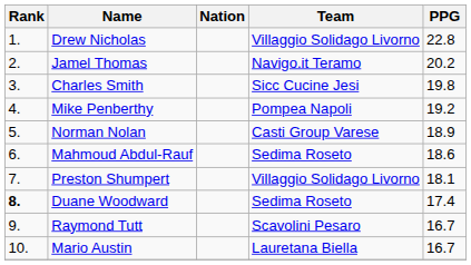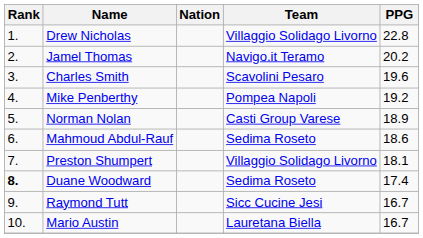 <table class="wikitable">
 <tr>
 <th width=40>Rank</th>
 <th>Name</th>
 <th width=40>Nation</th>
 <th>Team</th>
 <th width=40>PPG</th>
 </tr>
 <tr>
 <td>1.</td>
 <td><a href='#'>Drew Nicholas</a></td>
 <td></td>
 <td><a href='#'>Villaggio Solidago Livorno</a></td>
 <td>22.8</td>
 </tr>
 <tr>
 <td>2.</td>
 <td><a href='#'>Jamel Thomas</a></td>
 <td></td>
 <td><a href='#'>Navigo.it Teramo</a></td>
 <td>20.2</td>
 </tr>
 <tr>
 <td>3.</td>
 <td><a href='#'>Charles Smith</a></td>
 <td></td>
-<td><a href='#'>Sicc Cucine Jesi</a></td>
-<td>19.8</td>
+<td><a href='#'>Scavolini Pesaro</a></td>
+<td>19.6</td>
 </tr>
 <tr>
 <td>4.</td>
 <td><a href='#'>Mike Penberthy</a></td>
 <td></td>
 <td><a href='#'>Pompea Napoli</a></td>
 <td>19.2</td>
 </tr>
 <tr>
 <td>5.</td>
 <td><a href='#'>Norman Nolan</a></td>
 <td></td>
 <td><a href='#'>Casti Group Varese</a></td>
 <td>18.9</td>
 </tr>
 <tr>
 <td>6.</td>
 <td><a href='#'>Mahmoud Abdul-Rauf</a></td>
 <td></td>
 <td><a href='#'>Sedima Roseto</a></td>
 <td>18.6</td>
 </tr>
 <tr>
 <td>7.</td>
 <td><a href='#'>Preston Shumpert</a></td>
 <td></td>
 <td><a href='#'>Villaggio Solidago Livorno</a></td>
 <td>18.1</td>
 </tr>
 <tr>
 <td><strong>8.</strong></td>
 <td><a href='#'>Duane Woodward</a></td>
 <td></td>
 <td><a href='#'>Sedima Roseto</a></td>
 <td>17.4</td>
 </tr>
 <tr>
 <td>9.</td>
 <td><a href='#'>Raymond Tutt</a></td>
 <td></td>
-<td><a href='#'>Scavolini Pesaro</a></td>
+<td><a href='#'>Sicc Cucine Jesi</a></td>
 <td>16.7</td>
 </tr>
 <tr>
 <td>10.</td>
 <td><a href='#'>Mario Austin</a></td>
 <td></td>
 <td><a href='#'>Lauretana Biella</a></td>
 <td>16.7</td>
 </tr>
 <tr>
 </tr>
 </table>
